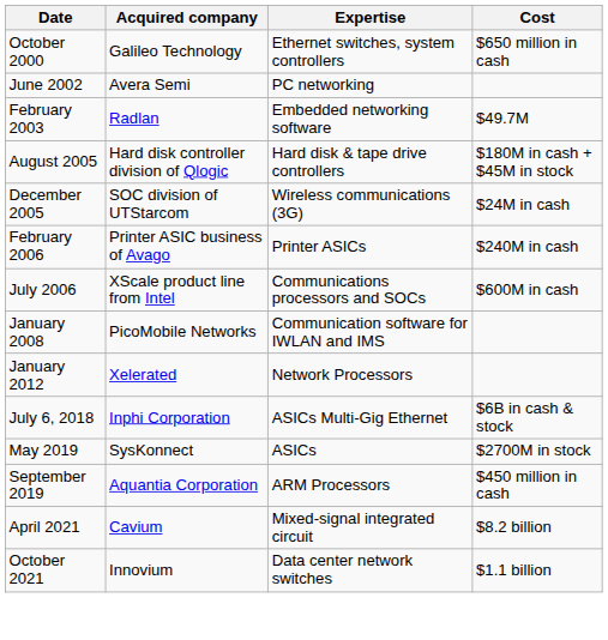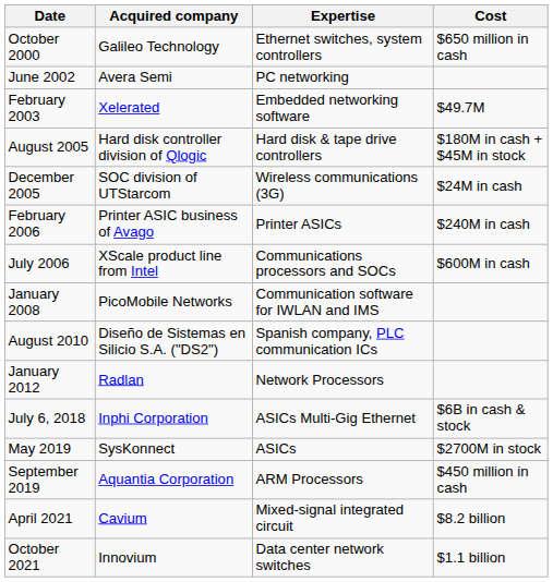 <table class="wikitable">
 <tr>
 <th>Date</th>
 <th>Acquired company</th>
 <th>Expertise</th>
 <th>Cost</th>
 </tr>
 <tr>
 <td>October 2000</td>
 <td>Galileo Technology</td>
 <td>Ethernet switches, system controllers</td>
 <td>$650 million in cash</td>
 </tr>
 <tr>
 <td>June 2002</td>
 <td>Avera Semi</td>
 <td>PC networking</td>
 <td></td>
 </tr>
 <tr>
 <td>February 2003</td>
-<td><a href='#'>Radlan</a></td>
+<td><a href='#'>Xelerated</a></td>
 <td>Embedded networking software</td>
 <td>$49.7M</td>
 </tr>
 <tr>
 <td>August 2005</td>
 <td>Hard disk controller division of <a href='#'>Qlogic</a></td>
 <td>Hard disk & tape drive controllers</td>
 <td>$180M in cash + $45M in stock</td>
 </tr>
 <tr>
 <td>December 2005</td>
 <td>SOC division of UTStarcom</td>
 <td>Wireless communications (3G)</td>
 <td>$24M in cash</td>
 </tr>
 <tr>
 <td>February 2006</td>
 <td>Printer ASIC business of <a href='#'>Avago</a></td>
 <td>Printer ASICs</td>
 <td>$240M in cash</td>
 </tr>
 <tr>
 <td>July 2006</td>
 <td>XScale product line from <a href='#'>Intel</a></td>
 <td>Communications processors and SOCs</td>
 <td>$600M in cash</td>
 </tr>
 <tr>
 <td>January 2008</td>
 <td>PicoMobile Networks</td>
 <td>Communication software for IWLAN and IMS</td>
 <td></td>
 </tr>
 <tr>
+<td>August 2010</td>
+<td>Diseño de Sistemas en Silicio S.A. ("DS2")</td>
+<td>Spanish company, <a href='#'>PLC</a> communication ICs</td>
+<td></td>
+</tr>
+<tr>
 <td>January 2012</td>
-<td><a href='#'>Xelerated</a></td>
+<td><a href='#'>Radlan</a></td>
 <td>Network Processors</td>
 <td></td>
 </tr>
 <tr>
 <td>July 6, 2018</td>
 <td><a href='#'>Inphi Corporation</a></td>
 <td>ASICs Multi-Gig Ethernet</td>
 <td>$6B in cash & stock</td>
 </tr>
 <tr>
 <td>May 2019</td>
 <td>SysKonnect</td>
 <td>ASICs</td>
 <td>$2700M in stock</td>
 </tr>
 <tr>
 <td>September 2019</td>
 <td><a href='#'>Aquantia Corporation</a></td>
 <td>ARM Processors</td>
 <td>$450 million in cash</td>
 </tr>
 <tr>
 <td>April 2021</td>
 <td><a href='#'>Cavium</a></td>
 <td>Mixed-signal integrated circuit</td>
 <td>$8.2 billion</td>
 </tr>
 <tr>
 <td>October 2021</td>
 <td>Innovium</td>
 <td>Data center network switches</td>
 <td>$1.1 billion</td>
 </tr>
 </table>
